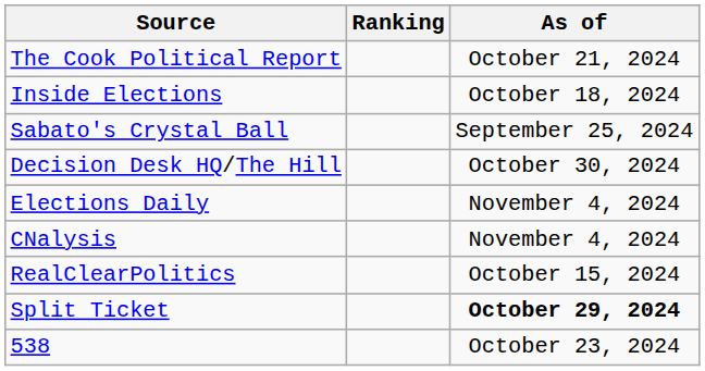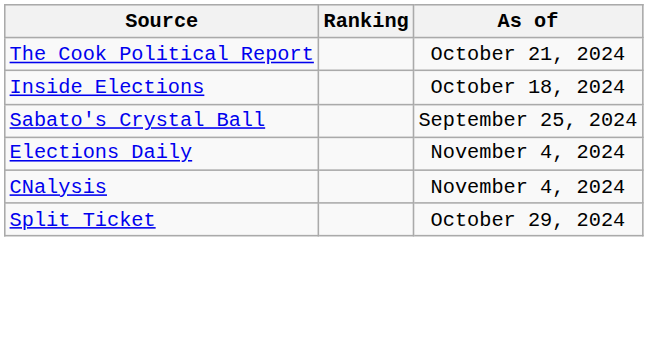 <table class="wikitable" style="text-align:center">
 <tr>
 <th>Source</th>
 <th>Ranking</th>
 <th>As of</th>
 </tr>
 <tr>
 <td align=left><a href='#'>The Cook Political Report</a></td>
 <td></td>
 <td>October 21, 2024</td>
 </tr>
 <tr>
 <td align=left><a href='#'>Inside Elections</a></td>
 <td></td>
 <td>October 18, 2024</td>
 </tr>
 <tr>
 <td align=left><a href='#'>Sabato's Crystal Ball</a></td>
 <td></td>
 <td>September 25, 2024</td>
 </tr>
 <tr>
-<td align=left><a href='#'>Decision Desk HQ</a>/<a href='#'>The Hill</a></td>
-<td></td>
-<td>October 30, 2024</td>
-</tr>
-<tr>
 <td align=left><a href='#'>Elections Daily</a></td>
 <td></td>
 <td>November 4, 2024</td>
 </tr>
 <tr>
 <td align=left><a href='#'>CNalysis</a></td>
 <td></td>
 <td>November 4, 2024</td>
 </tr>
 <tr>
-<td align=left><a href='#'>RealClearPolitics</a></td>
-<td></td>
-<td>October 15, 2024</td>
-</tr>
-<tr>
 <td align="left"><a href='#'>Split Ticket</a></td>
 <td></td>
-<td><strong>October 29, 2024</strong></td>
-</tr>
-<tr>
-<td align="left"><a href='#'>538</a></td>
-<td></td>
-<td>October 23, 2024</td>
+<td>October 29, 2024</td>
 </tr>
 </table>
